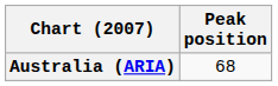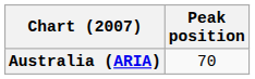 <table class="wikitable plainrowheaders" style="text-align:center">
 <tr>
 <th scope="col">Chart (2007)</th>
 <th scope="col">Peak<br>position</th>
 </tr>
 <tr>
 <th scope="row">Australia (<a href='#'>ARIA</a>)</th>
-<td>68</td>
+<td>70</td>
 </tr>
 </table>
